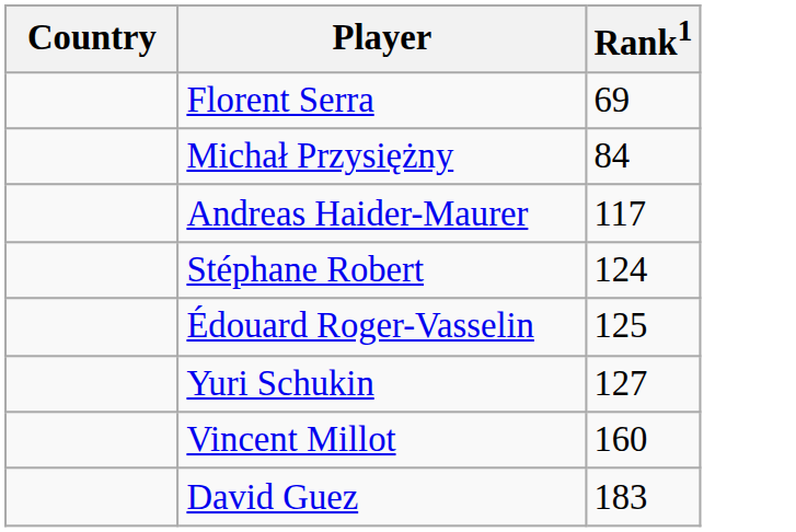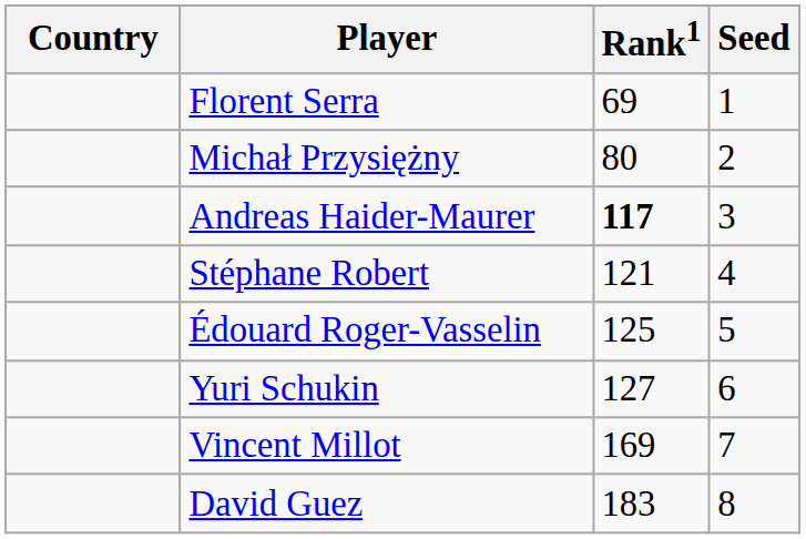 <table class="sortable wikitable">
 <tr>
 <th width="70">Country</th>
 <th width="175">Player</th>
 <th>Rank<sup>1</sup></th>
+<th>Seed</th>
 </tr>
 <tr>
 <td></td>
 <td><a href='#'>Florent Serra</a></td>
 <td>69</td>
+<td>1</td>
 </tr>
 <tr>
 <td></td>
 <td><a href='#'>Michał Przysiężny</a></td>
-<td>84</td>
+<td>80</td>
+<td>2</td>
 </tr>
 <tr>
 <td></td>
 <td><a href='#'>Andreas Haider-Maurer</a></td>
-<td>117</td>
+<td><strong>117</strong></td>
+<td>3</td>
 </tr>
 <tr>
 <td></td>
 <td><a href='#'>Stéphane Robert</a></td>
-<td>124</td>
+<td>121</td>
+<td>4</td>
 </tr>
 <tr>
 <td></td>
 <td><a href='#'>Édouard Roger-Vasselin</a></td>
 <td>125</td>
+<td>5</td>
 </tr>
 <tr>
 <td></td>
 <td><a href='#'>Yuri Schukin</a></td>
 <td>127</td>
+<td>6</td>
 </tr>
 <tr>
 <td></td>
 <td><a href='#'>Vincent Millot</a></td>
-<td>160</td>
+<td>169</td>
+<td>7</td>
 </tr>
 <tr>
 <td></td>
 <td><a href='#'>David Guez</a></td>
 <td>183</td>
+<td>8</td>
 </tr>
 </table>
